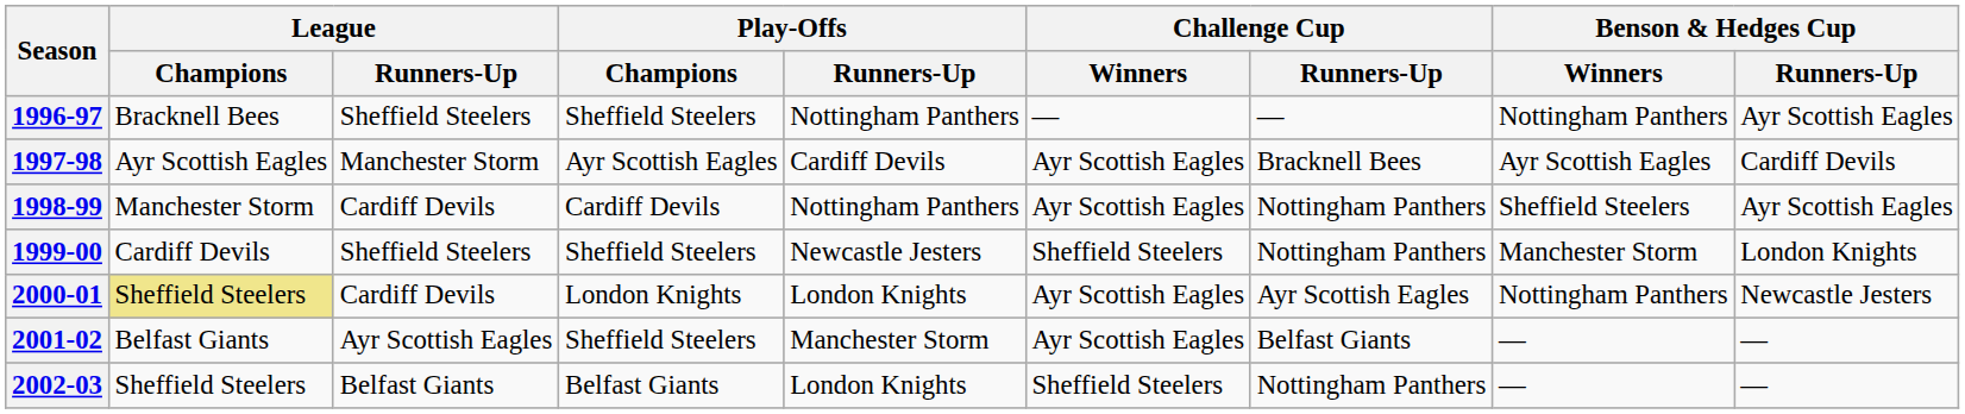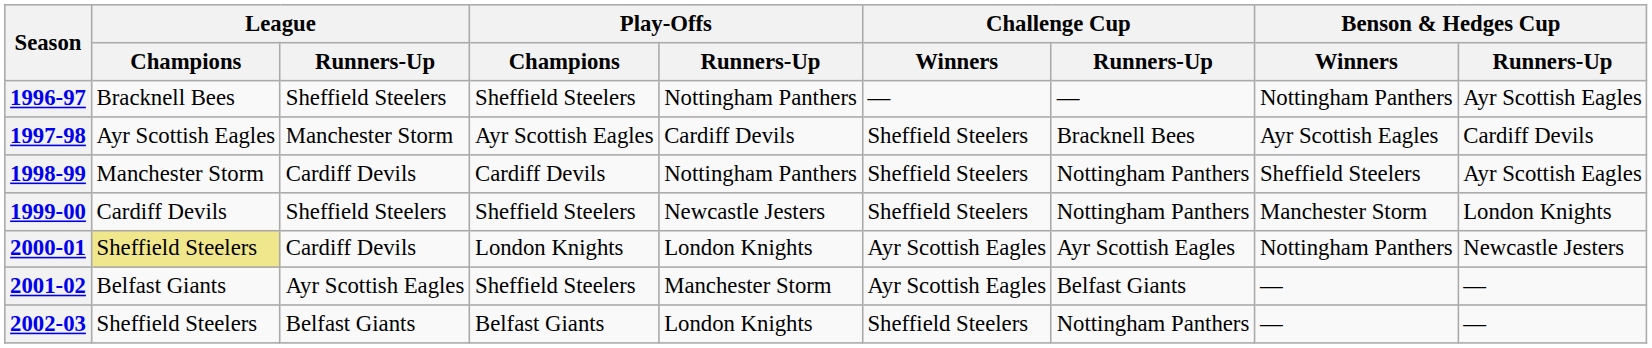 <table class="wikitable" style="font-size: 90%">
 <tr>
 <th rowspan=2>Season</th>
 <th colspan=2>League</th>
 <th colspan=2>Play-Offs</th>
 <th colspan=2>Challenge Cup</th>
 <th colspan=2>Benson & Hedges Cup</th>
 </tr>
 <tr>
 <th>Champions</th>
 <th>Runners-Up</th>
 <th>Champions</th>
 <th>Runners-Up</th>
 <th>Winners</th>
 <th>Runners-Up</th>
 <th>Winners</th>
 <th>Runners-Up</th>
 </tr>
 <tr>
 <th><a href='#'>1996-97</a></th>
 <td>Bracknell Bees</td>
 <td>Sheffield Steelers</td>
 <td>Sheffield Steelers</td>
 <td>Nottingham Panthers</td>
 <td>—</td>
 <td>—</td>
 <td>Nottingham Panthers</td>
 <td>Ayr Scottish Eagles</td>
 </tr>
 <tr>
 <th><a href='#'>1997-98</a></th>
 <td>Ayr Scottish Eagles</td>
 <td>Manchester Storm</td>
 <td>Ayr Scottish Eagles</td>
 <td>Cardiff Devils</td>
-<td>Ayr Scottish Eagles</td>
+<td>Sheffield Steelers</td>
 <td>Bracknell Bees</td>
 <td>Ayr Scottish Eagles</td>
 <td>Cardiff Devils</td>
 </tr>
 <tr>
 <th><a href='#'>1998-99</a></th>
 <td>Manchester Storm</td>
 <td>Cardiff Devils</td>
 <td>Cardiff Devils</td>
 <td>Nottingham Panthers</td>
-<td>Ayr Scottish Eagles</td>
+<td>Sheffield Steelers</td>
 <td>Nottingham Panthers</td>
 <td>Sheffield Steelers</td>
 <td>Ayr Scottish Eagles</td>
 </tr>
 <tr>
 <th><a href='#'>1999-00</a></th>
 <td>Cardiff Devils</td>
 <td>Sheffield Steelers</td>
 <td>Sheffield Steelers</td>
 <td>Newcastle Jesters</td>
 <td>Sheffield Steelers</td>
 <td>Nottingham Panthers</td>
 <td>Manchester Storm</td>
 <td>London Knights</td>
 </tr>
 <tr>
 <th><a href='#'>2000-01</a></th>
 <td style="background: khaki;">Sheffield Steelers</td>
 <td>Cardiff Devils</td>
 <td>London Knights</td>
 <td>London Knights</td>
 <td>Ayr Scottish Eagles</td>
 <td>Ayr Scottish Eagles</td>
 <td>Nottingham Panthers</td>
 <td>Newcastle Jesters</td>
 </tr>
 <tr>
 <th><a href='#'>2001-02</a></th>
 <td>Belfast Giants</td>
 <td>Ayr Scottish Eagles</td>
 <td>Sheffield Steelers</td>
 <td>Manchester Storm</td>
 <td>Ayr Scottish Eagles</td>
 <td>Belfast Giants</td>
 <td>—</td>
 <td>—</td>
 </tr>
 <tr>
 <th><a href='#'>2002-03</a></th>
 <td>Sheffield Steelers</td>
 <td>Belfast Giants</td>
 <td>Belfast Giants</td>
 <td>London Knights</td>
 <td>Sheffield Steelers</td>
 <td>Nottingham Panthers</td>
 <td>—</td>
 <td>—</td>
 </tr>
 </table>
